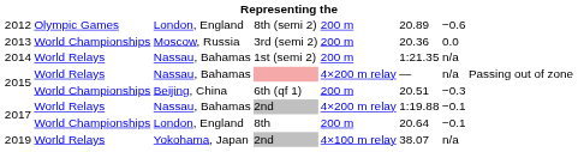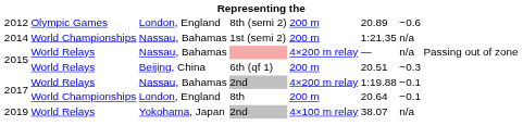 <table>
 <tr>
 <th colspan=8>Representing the </th>
 </tr>
 <tr>
 <td>2012</td>
 <td><a href='#'>Olympic Games</a></td>
 <td><a href='#'>London</a>, England</td>
 <td>8th (semi 2)</td>
 <td><a href='#'>200 m</a></td>
 <td>20.89</td>
 <td>−0.6</td>
 <td></td>
 </tr>
 <tr>
-<td>2013</td>
+<td>2014</td>
 <td><a href='#'>World Championships</a></td>
-<td><a href='#'>Moscow</a>, Russia</td>
-<td>3rd (semi 2)</td>
-<td><a href='#'>200 m</a></td>
-<td>20.36</td>
-<td>0.0</td>
-<td></td>
-</tr>
-<tr>
-<td>2014</td>
-<td><a href='#'>World Relays</a></td>
 <td><a href='#'>Nassau</a>, Bahamas</td>
 <td>1st (semi 2)</td>
 <td><a href='#'>200 m</a></td>
 <td>1:21.35</td>
 <td>n/a</td>
 <td> </td>
 </tr>
 <tr>
 <td rowspan=2>2015</td>
 <td><a href='#'>World Relays</a></td>
 <td><a href='#'>Nassau</a>, Bahamas</td>
 <td bgcolor=f5a9a9></td>
 <td><a href='#'>4×200 m relay</a></td>
 <td>—</td>
 <td>n/a</td>
 <td>Passing out of zone</td>
 </tr>
 <tr>
-<td><a href='#'>World Championships</a></td>
+<td><a href='#'>World Relays</a></td>
 <td><a href='#'>Beijing</a>, China</td>
 <td>6th (qf 1)</td>
 <td><a href='#'>200 m</a></td>
 <td>20.51</td>
 <td>−0.3</td>
 <td></td>
 </tr>
 <tr>
 <td rowspan=2>2017</td>
 <td><a href='#'>World Relays</a></td>
 <td><a href='#'>Nassau</a>, Bahamas</td>
 <td bgcolor=silver>2nd</td>
 <td><a href='#'>4×200 m relay</a></td>
 <td>1:19.88</td>
 <td>−0.1</td>
 <td></td>
 </tr>
 <tr>
 <td><a href='#'>World Championships</a></td>
 <td><a href='#'>London</a>, England</td>
 <td>8th</td>
 <td><a href='#'>200 m</a></td>
 <td>20.64</td>
 <td>−0.1</td>
 <td></td>
 </tr>
 <tr>
 <td>2019</td>
 <td><a href='#'>World Relays</a></td>
 <td><a href='#'>Yokohama</a>, Japan</td>
 <td bgcolor=silver>2nd</td>
 <td><a href='#'>4×100 m relay</a></td>
 <td>38.07</td>
 <td>n/a</td>
 <td></td>
 </tr>
 </table>
